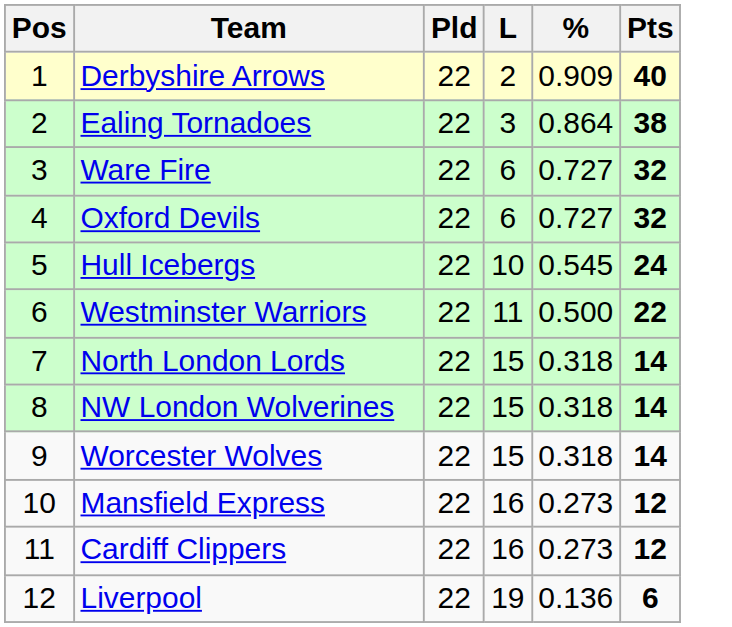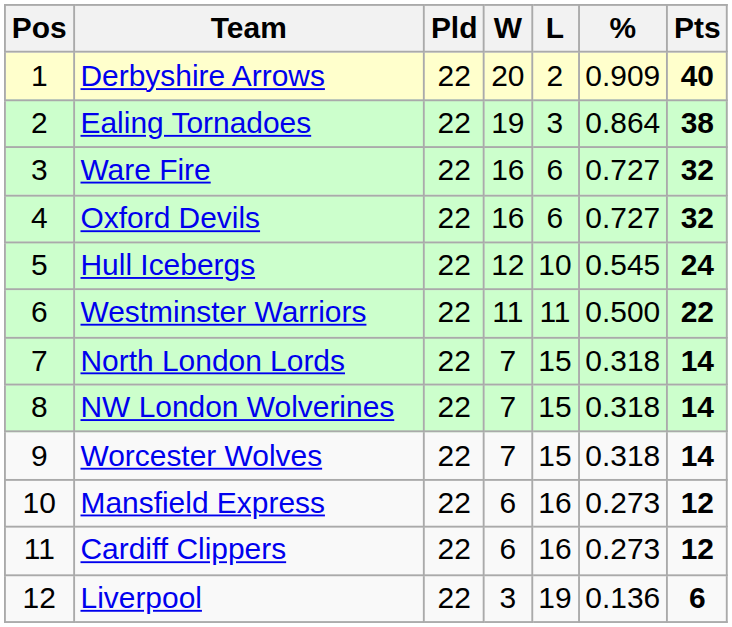 <table class="wikitable" style="text-align: center;">
 <tr>
 <th>Pos</th>
 <th scope="col" style="width: 180px;">Team</th>
 <th>Pld</th>
+<th>W</th>
 <th>L</th>
 <th>%</th>
 <th>Pts</th>
 </tr>
 <tr style="background: #ffffcc;">
 <td>1</td>
 <td style="text-align:left;"><a href='#'>Derbyshire Arrows</a></td>
 <td>22</td>
+<td>20</td>
 <td>2</td>
 <td>0.909</td>
 <td><strong>40</strong></td>
 </tr>
 <tr style="background: #ccffcc;">
 <td>2</td>
 <td style="text-align:left;"><a href='#'>Ealing Tornadoes</a></td>
 <td>22</td>
+<td>19</td>
 <td>3</td>
 <td>0.864</td>
 <td><strong>38</strong></td>
 </tr>
 <tr style="background: #ccffcc;">
 <td>3</td>
 <td style="text-align:left;"><a href='#'>Ware Fire</a></td>
 <td>22</td>
+<td>16</td>
 <td>6</td>
 <td>0.727</td>
 <td><strong>32</strong></td>
 </tr>
 <tr style="background: #ccffcc;">
 <td>4</td>
 <td style="text-align:left;"><a href='#'>Oxford Devils</a></td>
 <td>22</td>
+<td>16</td>
 <td>6</td>
 <td>0.727</td>
 <td><strong>32</strong></td>
 </tr>
 <tr style="background: #ccffcc;">
 <td>5</td>
 <td style="text-align:left;"><a href='#'>Hull Icebergs</a></td>
 <td>22</td>
+<td>12</td>
 <td>10</td>
 <td>0.545</td>
 <td><strong>24</strong></td>
 </tr>
 <tr style="background: #ccffcc;">
 <td>6</td>
 <td style="text-align:left;"><a href='#'>Westminster Warriors</a></td>
 <td>22</td>
 <td>11</td>
+<td>11</td>
 <td>0.500</td>
 <td><strong>22</strong></td>
 </tr>
 <tr style="background: #ccffcc;">
 <td>7</td>
 <td style="text-align:left;"><a href='#'>North London Lords</a></td>
 <td>22</td>
+<td>7</td>
 <td>15</td>
 <td>0.318</td>
 <td><strong>14</strong></td>
 </tr>
 <tr style="background: #ccffcc;">
 <td>8</td>
 <td style="text-align:left;"><a href='#'>NW London Wolverines</a></td>
 <td>22</td>
+<td>7</td>
 <td>15</td>
 <td>0.318</td>
 <td><strong>14</strong></td>
 </tr>
 <tr style="background: ;">
 <td>9</td>
 <td style="text-align:left;"><a href='#'>Worcester Wolves</a></td>
 <td>22</td>
+<td>7</td>
 <td>15</td>
 <td>0.318</td>
 <td><strong>14</strong></td>
 </tr>
 <tr style="background: ;">
 <td>10</td>
 <td style="text-align:left;"><a href='#'>Mansfield Express</a></td>
 <td>22</td>
+<td>6</td>
 <td>16</td>
 <td>0.273</td>
 <td><strong>12</strong></td>
 </tr>
 <tr style="background: ;">
 <td>11</td>
 <td style="text-align:left;"><a href='#'>Cardiff Clippers</a></td>
 <td>22</td>
+<td>6</td>
 <td>16</td>
 <td>0.273</td>
 <td><strong>12</strong></td>
 </tr>
 <tr style="background: ;">
 <td>12</td>
 <td style="text-align:left;"><a href='#'>Liverpool</a></td>
 <td>22</td>
+<td>3</td>
 <td>19</td>
 <td>0.136</td>
 <td><strong>6</strong></td>
 </tr>
 </table>
